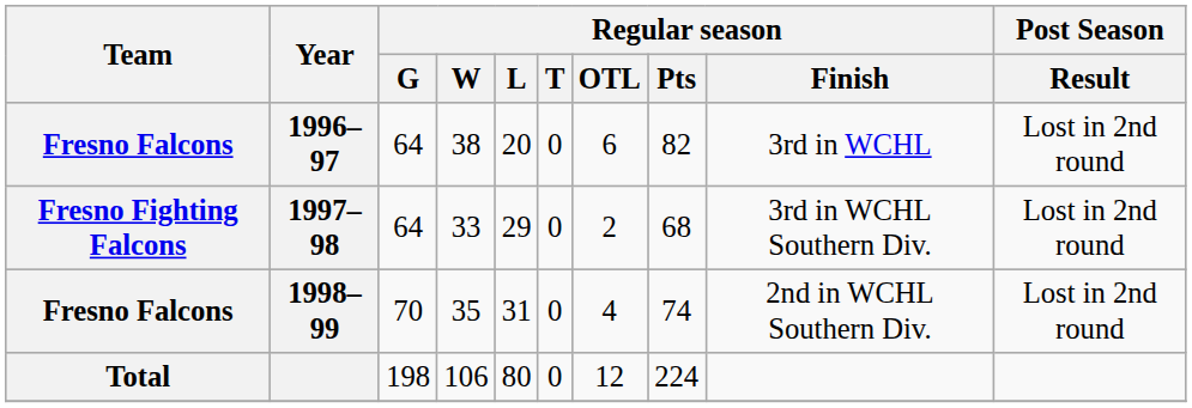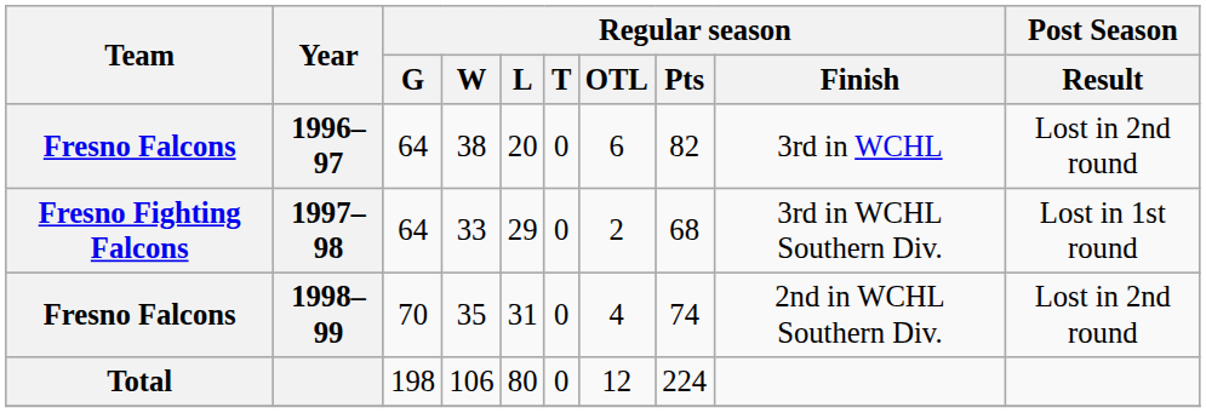 <table class="wikitable" style="font-size: 95%; text-align:center;">
 <tr>
 <th rowspan="2">Team</th>
 <th rowspan="2">Year</th>
 <th colspan="7">Regular season</th>
 <th colspan="1">Post Season</th>
 </tr>
 <tr>
 <th>G</th>
 <th>W</th>
 <th>L</th>
 <th>T</th>
 <th>OTL</th>
 <th>Pts</th>
 <th>Finish</th>
 <th>Result</th>
 </tr>
 <tr>
 <th><a href='#'>Fresno Falcons</a></th>
 <th>1996–97</th>
 <td>64</td>
 <td>38</td>
 <td>20</td>
 <td>0</td>
 <td>6</td>
 <td>82</td>
 <td>3rd in <a href='#'>WCHL</a></td>
 <td>Lost in 2nd round</td>
 </tr>
 <tr>
 <th><a href='#'>Fresno Fighting Falcons</a></th>
 <th>1997–98</th>
 <td>64</td>
 <td>33</td>
 <td>29</td>
 <td>0</td>
 <td>2</td>
 <td>68</td>
 <td>3rd in WCHL Southern Div.</td>
-<td>Lost in 2nd round</td>
+<td>Lost in 1st round</td>
 </tr>
 <tr>
 <th>Fresno Falcons</th>
 <th>1998–99</th>
 <td>70</td>
 <td>35</td>
 <td>31</td>
 <td>0</td>
 <td>4</td>
 <td>74</td>
 <td>2nd in WCHL Southern Div.</td>
 <td>Lost in 2nd round</td>
 </tr>
 <tr>
 <th>Total</th>
 <th></th>
 <td>198</td>
 <td>106</td>
 <td>80</td>
 <td>0</td>
 <td>12</td>
 <td>224</td>
 <td></td>
 <td></td>
 </tr>
 <tr>
 </tr>
 </table>
